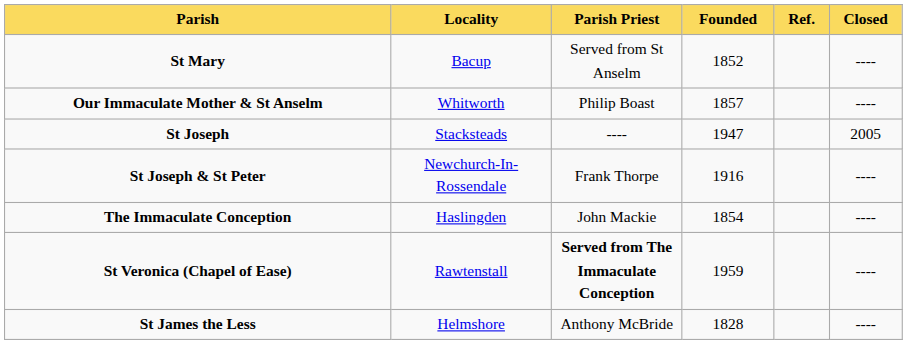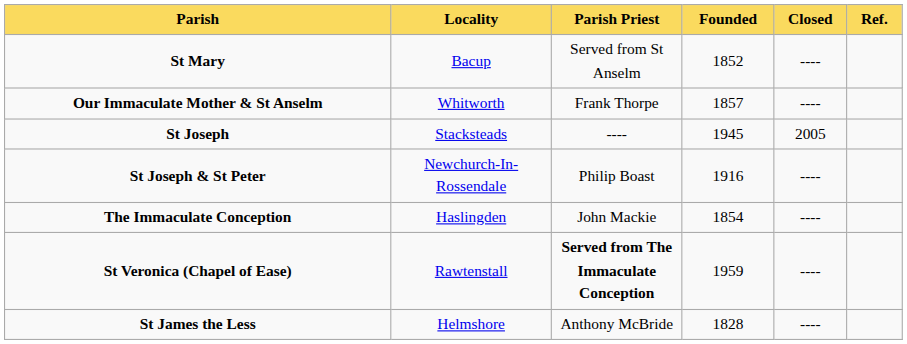 <table class="wikitable sortable" style="font-size:90%; width:95%; border:0; text-align:center; line-height:150%;">
 <tr>
 <th style="height:17px; background:#FADA5E; color:Black; width:250px;">Parish</th>
 <th style="height:17px; background:#FADA5E; color:Black; width:100px;">Locality</th>
 <th style="height:17px; background:#FADA5E; color:Black; width:80px;">Parish Priest</th>
 <th style="height:17px; background:#FADA5E; color:Black; width:35px;">Founded</th>
+<th style="height:17px; background:#FADA5E; color:Black; width:35px;">Closed</th>
 <th class="unsortable"  style="height:17px; background:#FADA5E; color:Black; width:30px;">Ref.</th>
-<th style="height:17px; background:#FADA5E; color:Black; width:35px;">Closed</th>
 </tr>
 <tr>
 <td><strong>St Mary</strong></td>
 <td><a href='#'>Bacup</a></td>
 <td>Served from St Anselm</td>
 <td>1852</td>
+<td>----</td>
 <td></td>
-<td>----</td>
 </tr>
 <tr>
 <td><strong>Our Immaculate Mother & St Anselm</strong></td>
 <td><a href='#'>Whitworth</a></td>
-<td>Philip Boast</td>
+<td>Frank Thorpe</td>
 <td>1857</td>
+<td>----</td>
 <td></td>
-<td>----</td>
 </tr>
 <tr>
 <td><strong>St Joseph</strong></td>
 <td><a href='#'>Stacksteads</a></td>
 <td>----</td>
-<td>1947</td>
+<td>1945</td>
+<td>2005</td>
 <td></td>
-<td>2005</td>
 </tr>
 <tr>
 <td><strong>St Joseph & St Peter</strong></td>
 <td><a href='#'>Newchurch-In-Rossendale</a></td>
-<td>Frank Thorpe</td>
+<td>Philip Boast</td>
 <td>1916</td>
+<td>----</td>
 <td></td>
-<td>----</td>
 </tr>
 <tr>
 <td><strong>The Immaculate Conception</strong></td>
 <td><a href='#'>Haslingden</a></td>
 <td>John Mackie</td>
 <td>1854</td>
+<td>----</td>
 <td></td>
-<td>----</td>
 </tr>
 <tr>
 <td><strong>St Veronica (Chapel of Ease)</strong></td>
 <td><a href='#'>Rawtenstall</a></td>
 <td><strong>Served from The Immaculate Conception</strong></td>
 <td>1959</td>
+<td>----</td>
 <td></td>
-<td>----</td>
 </tr>
 <tr>
 <td><strong>St James the Less</strong></td>
 <td><a href='#'>Helmshore</a></td>
 <td>Anthony McBride</td>
 <td>1828</td>
+<td>----</td>
 <td></td>
-<td>----</td>
 </tr>
 </table>
